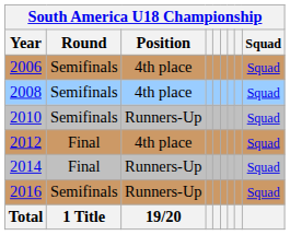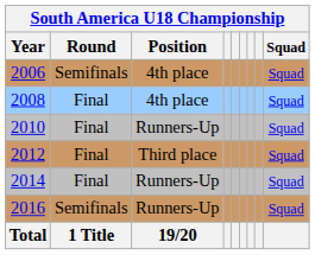 <table class="wikitable" style="text-align: center;">
 <tr>
 <th colspan=9><a href='#'>South America U18 Championship</a></th>
 </tr>
 <tr>
 <th>Year</th>
 <th>Round</th>
 <th>Position</th>
 <th></th>
 <th></th>
 <th></th>
 <th></th>
 <th></th>
 <th><small>Squad</small></th>
 </tr>
 <tr bgcolor=cc9966>
 <td> <a href='#'>2006</a></td>
 <td>Semifinals</td>
 <td>4th place</td>
 <td></td>
 <td></td>
 <td></td>
 <td></td>
 <td></td>
 <td><small> <a href='#'>Squad</a></small></td>
 </tr>
 <tr bgcolor=9acdff>
 <td> <a href='#'>2008</a></td>
-<td>Semifinals</td>
+<td>Final</td>
 <td>4th place</td>
 <td></td>
 <td></td>
 <td></td>
 <td></td>
 <td></td>
 <td><small> <a href='#'>Squad</a></small></td>
 </tr>
 <tr bgcolor=silver>
 <td> <a href='#'>2010</a></td>
-<td>Semifinals</td>
+<td>Final</td>
 <td>Runners-Up</td>
 <td></td>
 <td></td>
 <td></td>
 <td></td>
 <td></td>
 <td><small> <a href='#'>Squad</a></small></td>
 </tr>
 <tr bgcolor=cc9966>
 <td> <a href='#'>2012</a></td>
 <td>Final</td>
-<td>4th place</td>
+<td>Third place</td>
 <td></td>
 <td></td>
 <td></td>
 <td></td>
 <td></td>
 <td><small> <a href='#'>Squad</a></small></td>
 </tr>
 <tr bgcolor=silver>
 <td> <a href='#'>2014</a></td>
 <td>Final</td>
 <td>Runners-Up</td>
 <td></td>
 <td></td>
 <td></td>
 <td></td>
 <td></td>
 <td><small> <a href='#'>Squad</a></small></td>
 </tr>
 <tr bgcolor=cc9966>
 <td> <a href='#'>2016</a></td>
 <td>Semifinals</td>
 <td>Runners-Up</td>
 <td></td>
 <td></td>
 <td></td>
 <td></td>
 <td></td>
 <td><small> <a href='#'>Squad</a></small></td>
 </tr>
 <tr>
 <th>Total</th>
 <th>1 Title</th>
 <th>19/20</th>
 <th></th>
 <th></th>
 <th></th>
 <th></th>
 <th></th>
 <th></th>
 </tr>
 </table>
